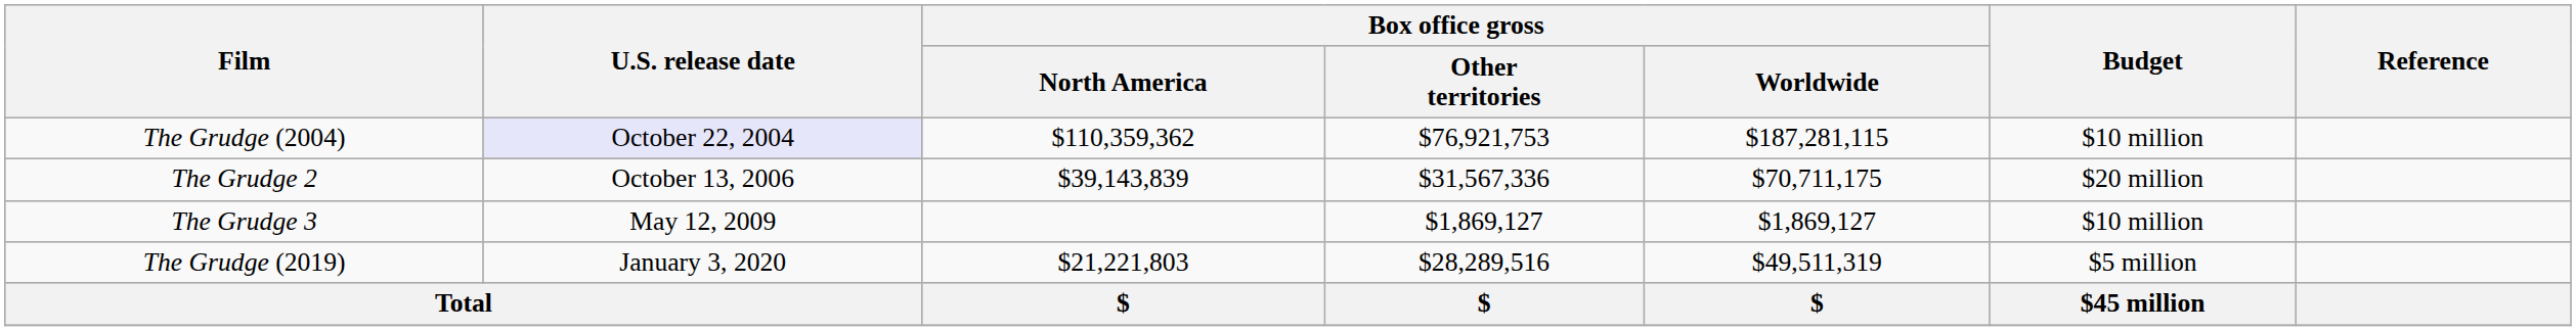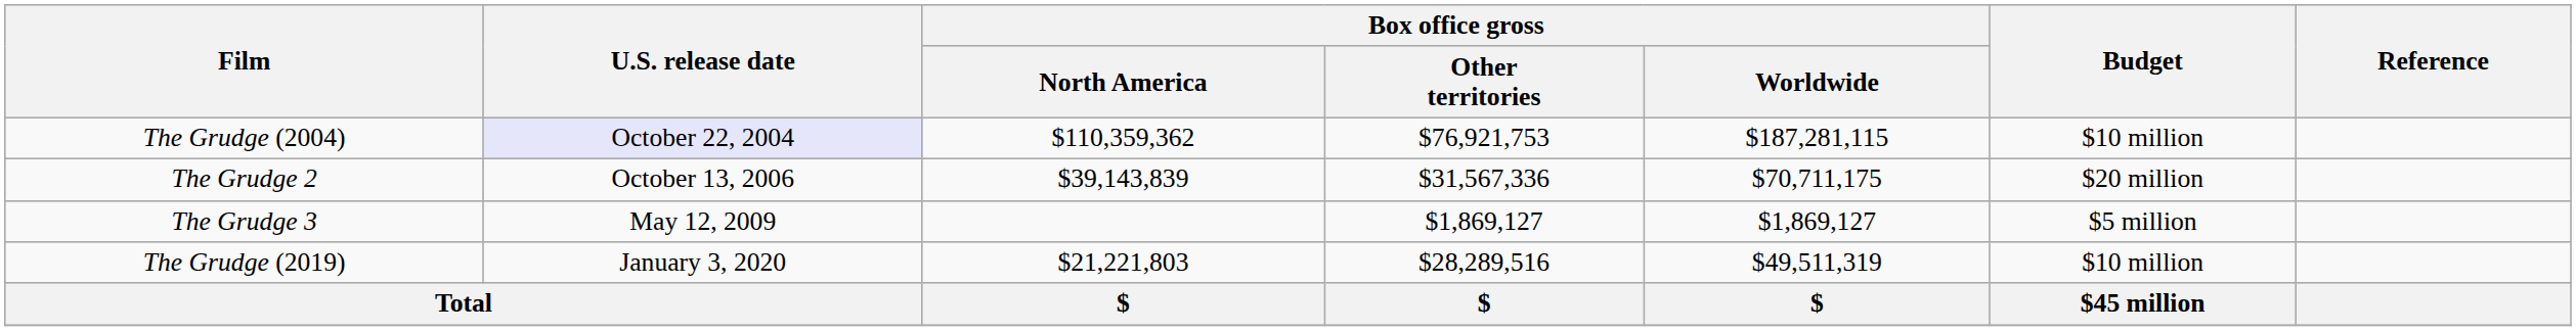 <table class="wikitable sortable" width=99% border="1" style="text-align: center;">
 <tr>
 <th rowspan="2">Film</th>
 <th rowspan="2">U.S. release date</th>
 <th colspan="3">Box office gross</th>
 <th rowspan="2">Budget</th>
 <th rowspan="2">Reference</th>
 </tr>
 <tr>
 <th>North America</th>
 <th>Other<br>territories</th>
 <th>Worldwide</th>
 </tr>
 <tr>
 <td><em>The Grudge</em> (2004)</td>
 <td style="background: lavender;">October 22, 2004</td>
 <td style="text-align:center;">$110,359,362</td>
 <td style="text-align:center;">$76,921,753</td>
 <td style="text-align:center;">$187,281,115</td>
 <td style="text-align:center;">$10 million</td>
 <td style="text-align:center;"></td>
 </tr>
 <tr>
 <td><em>The Grudge 2</em></td>
 <td>October 13, 2006</td>
 <td style="text-align:center;">$39,143,839</td>
 <td style="text-align:center;">$31,567,336</td>
 <td style="text-align:center;">$70,711,175</td>
 <td style="text-align:center;">$20 million</td>
 <td style="text-align:center;"></td>
 </tr>
 <tr>
 <td><em>The Grudge 3</em></td>
 <td>May 12, 2009</td>
 <td></td>
 <td style="text-align:center;">$1,869,127</td>
 <td style="text-align:center;">$1,869,127</td>
-<td style="text-align:center;">$10 million</td>
+<td style="text-align:center;">$5 million</td>
 <td style="text-align:center;"></td>
 </tr>
 <tr>
 <td><em>The Grudge</em> (2019)</td>
 <td>January 3, 2020</td>
 <td style="text-align:center;">$21,221,803</td>
 <td style="text-align:center;">$28,289,516</td>
 <td style="text-align:center;">$49,511,319</td>
-<td style="text-align:center;">$5 million</td>
+<td style="text-align:center;">$10 million</td>
 <td style="text-align:center;"></td>
 </tr>
 <tr>
 <th colspan="2">Total</th>
 <th>$</th>
 <th>$</th>
 <th>$</th>
 <th>$45 million</th>
 <th></th>
 </tr>
 <tr>
 </tr>
 </table>
